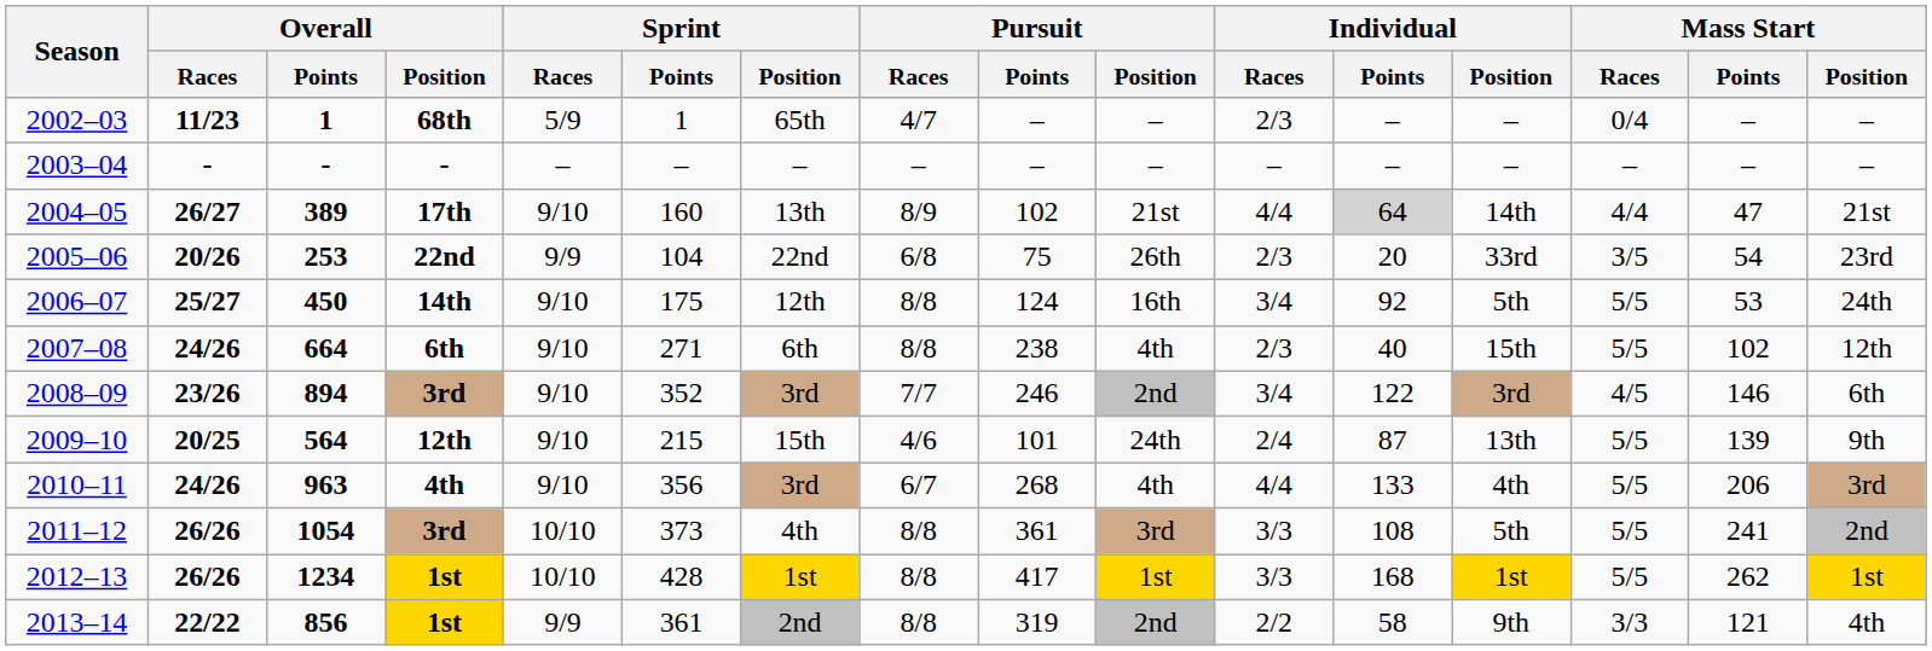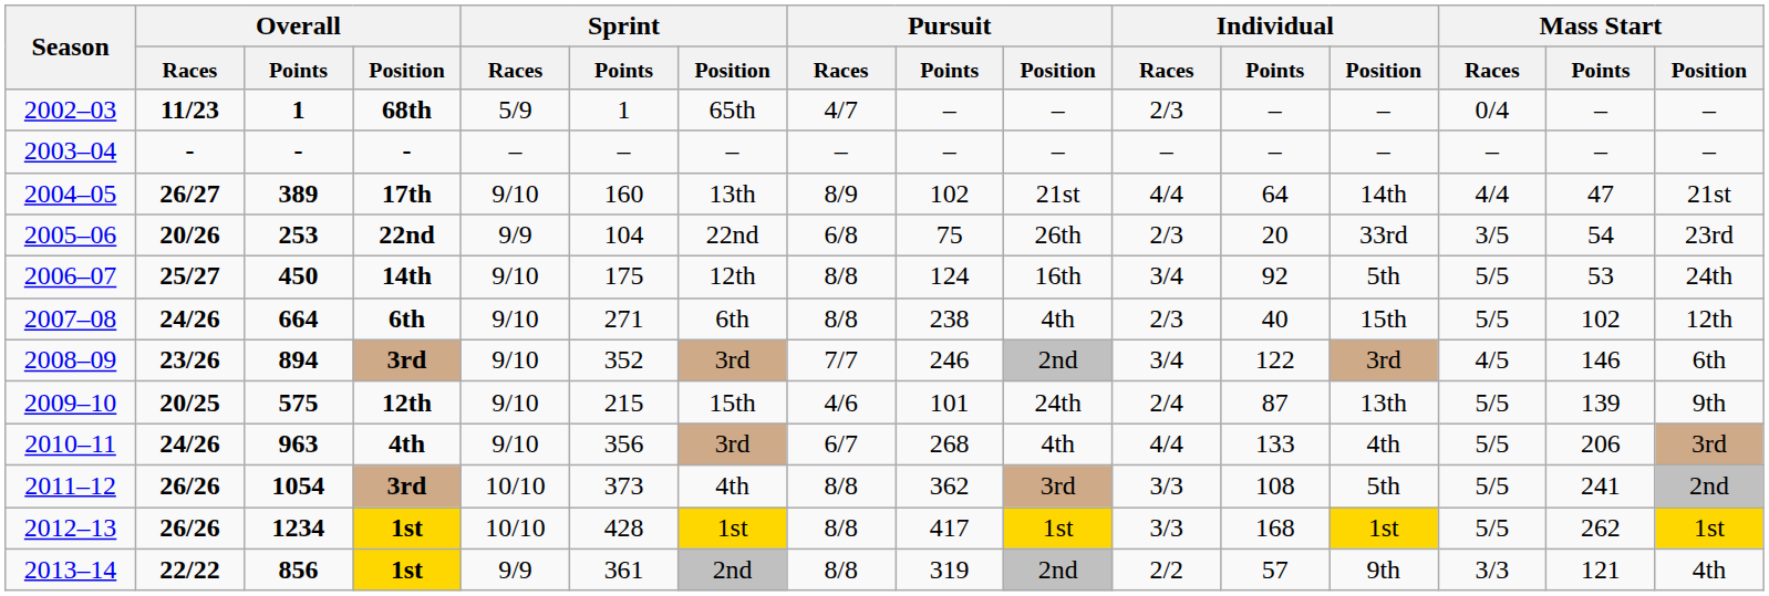 <table class="wikitable" style="text-align:center;">
 <tr class="hintergrundfarbe5">
 <th rowspan="2" style="width:6%;">Season</th>
 <th colspan="3">Overall</th>
 <th colspan="3">Sprint</th>
 <th colspan="3">Pursuit</th>
 <th colspan="3">Individual</th>
 <th colspan="3">Mass Start</th>
 </tr>
 <tr class="hintergrundfarbe5">
 <th style="width:5%;"><small>Races</small></th>
 <th style="width:5%;"><small>Points</small></th>
 <th style="width:5%;"><small>Position</small></th>
 <th style="width:5%;"><small>Races</small></th>
 <th style="width:5%;"><small>Points</small></th>
 <th style="width:5%;"><small>Position</small></th>
 <th style="width:5%;"><small>Races</small></th>
 <th style="width:5%;"><small>Points</small></th>
 <th style="width:5%;"><small>Position</small></th>
 <th style="width:5%;"><small>Races</small></th>
 <th style="width:5%;"><small>Points</small></th>
 <th style="width:5%;"><small>Position</small></th>
 <th style="width:5%;"><small>Races</small></th>
 <th style="width:5%;"><small>Points</small></th>
 <th style="width:5%;"><small>Position</small></th>
 </tr>
 <tr>
 <td><a href='#'>2002–03</a></td>
 <td><strong>11/23</strong></td>
 <td><strong>1</strong></td>
 <td><strong>68th</strong></td>
 <td>5/9</td>
 <td>1</td>
 <td>65th</td>
 <td>4/7</td>
 <td>–</td>
 <td>–</td>
 <td>2/3</td>
 <td>–</td>
 <td>–</td>
 <td>0/4</td>
 <td>–</td>
 <td>–</td>
 </tr>
 <tr>
 <td><a href='#'>2003–04</a></td>
 <td><strong>-</strong></td>
 <td><strong>-</strong></td>
 <td><strong>-</strong></td>
 <td>–</td>
 <td>–</td>
 <td>–</td>
 <td>–</td>
 <td>–</td>
 <td>–</td>
 <td>–</td>
 <td>–</td>
 <td>–</td>
 <td>–</td>
 <td>–</td>
 <td>–</td>
 </tr>
 <tr>
 <td><a href='#'>2004–05</a></td>
 <td><strong>26/27</strong></td>
 <td><strong>389</strong></td>
 <td><strong>17th</strong></td>
 <td>9/10</td>
 <td>160</td>
 <td>13th</td>
 <td>8/9</td>
 <td>102</td>
 <td>21st</td>
 <td>4/4</td>
-<td style="background: lightgrey;">64</td>
+<td>64</td>
 <td>14th</td>
 <td>4/4</td>
 <td>47</td>
 <td>21st</td>
 </tr>
 <tr>
 <td><a href='#'>2005–06</a></td>
 <td><strong>20/26</strong></td>
 <td><strong>253</strong></td>
 <td><strong>22nd</strong></td>
 <td>9/9</td>
 <td>104</td>
 <td>22nd</td>
 <td>6/8</td>
 <td>75</td>
 <td>26th</td>
 <td>2/3</td>
 <td>20</td>
 <td>33rd</td>
 <td>3/5</td>
 <td>54</td>
 <td>23rd</td>
 </tr>
 <tr>
 <td><a href='#'>2006–07</a></td>
 <td><strong>25/27</strong></td>
 <td><strong>450</strong></td>
 <td><strong>14th</strong></td>
 <td>9/10</td>
 <td>175</td>
 <td>12th</td>
 <td>8/8</td>
 <td>124</td>
 <td>16th</td>
 <td>3/4</td>
 <td>92</td>
 <td>5th</td>
 <td>5/5</td>
 <td>53</td>
 <td>24th</td>
 </tr>
 <tr>
 <td><a href='#'>2007–08</a></td>
 <td><strong>24/26</strong></td>
 <td><strong>664</strong></td>
 <td><strong>6th</strong></td>
 <td>9/10</td>
 <td>271</td>
 <td>6th</td>
 <td>8/8</td>
 <td>238</td>
 <td>4th</td>
 <td>2/3</td>
 <td>40</td>
 <td>15th</td>
 <td>5/5</td>
 <td>102</td>
 <td>12th</td>
 </tr>
 <tr>
 <td><a href='#'>2008–09</a></td>
 <td><strong>23/26</strong></td>
 <td><strong>894</strong></td>
 <td style=" background:#cfaa88;"><strong>3rd</strong></td>
 <td>9/10</td>
 <td>352</td>
 <td style=" background:#cfaa88;">3rd</td>
 <td>7/7</td>
 <td>246</td>
 <td style="background:silver;">2nd</td>
 <td>3/4</td>
 <td>122</td>
 <td style=" background:#cfaa88;">3rd</td>
 <td>4/5</td>
 <td>146</td>
 <td>6th</td>
 </tr>
 <tr>
 <td><a href='#'>2009–10</a></td>
 <td><strong>20/25</strong></td>
-<td><strong>564</strong></td>
+<td><strong>575</strong></td>
 <td><strong>12th</strong></td>
 <td>9/10</td>
 <td>215</td>
 <td>15th</td>
 <td>4/6</td>
 <td>101</td>
 <td>24th</td>
 <td>2/4</td>
 <td>87</td>
 <td>13th</td>
 <td>5/5</td>
 <td>139</td>
 <td>9th</td>
 </tr>
 <tr>
 <td><a href='#'>2010–11</a></td>
 <td><strong>24/26</strong></td>
 <td><strong>963</strong></td>
 <td><strong>4th</strong></td>
 <td>9/10</td>
 <td>356</td>
 <td style=" background:#cfaa88;">3rd</td>
 <td>6/7</td>
 <td>268</td>
 <td>4th</td>
 <td>4/4</td>
 <td>133</td>
 <td>4th</td>
 <td>5/5</td>
 <td>206</td>
 <td style=" background:#cfaa88;">3rd</td>
 </tr>
 <tr>
 <td><a href='#'>2011–12</a></td>
 <td><strong>26/26</strong></td>
 <td><strong>1054</strong></td>
 <td style="background:#cfaa88;"><strong>3rd</strong></td>
 <td>10/10</td>
 <td>373</td>
 <td>4th</td>
 <td>8/8</td>
-<td>361</td>
+<td>362</td>
 <td style=" background:#cfaa88;">3rd</td>
 <td>3/3</td>
 <td>108</td>
 <td>5th</td>
 <td>5/5</td>
 <td>241</td>
 <td style="background:silver;">2nd</td>
 </tr>
 <tr>
 <td><a href='#'>2012–13</a></td>
 <td><strong>26/26</strong></td>
 <td><strong>1234</strong></td>
 <td style="background:gold;"><strong>1st</strong></td>
 <td>10/10</td>
 <td>428</td>
 <td style="background:gold;">1st</td>
 <td>8/8</td>
 <td>417</td>
 <td style="background:gold;">1st</td>
 <td>3/3</td>
 <td>168</td>
 <td style="background:gold;">1st</td>
 <td>5/5</td>
 <td>262</td>
 <td style="background:gold;">1st</td>
 </tr>
 <tr>
 <td><a href='#'>2013–14</a></td>
 <td><strong>22/22</strong></td>
 <td><strong>856</strong></td>
 <td style="background:gold;"><strong>1st</strong></td>
 <td>9/9</td>
 <td>361</td>
 <td style="background:silver;">2nd</td>
 <td>8/8</td>
 <td>319</td>
 <td style="background:silver;">2nd</td>
 <td>2/2</td>
-<td>58</td>
+<td>57</td>
 <td>9th</td>
 <td>3/3</td>
 <td>121</td>
 <td>4th</td>
 </tr>
 </table>
